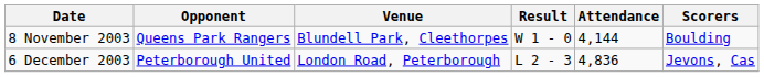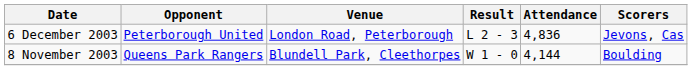 <table class="wikitable">
 <tr>
 <th>Date</th>
 <th>Opponent</th>
 <th>Venue</th>
 <th>Result</th>
 <th>Attendance</th>
 <th>Scorers</th>
 </tr>
 <tr>
+<td>6 December 2003</td>
+<td><a href='#'>Peterborough United</a><br></td>
+<td><a href='#'>London Road</a>, <a href='#'>Peterborough</a></td>
+<td>L 2 - 3</td>
+<td>4,836</td>
+<td><a href='#'>Jevons</a>, <a href='#'>Cas</a></td>
+</tr>
+<tr>
 <td>8 November 2003</td>
 <td><a href='#'>Queens Park Rangers</a><br></td>
 <td><a href='#'>Blundell Park</a>, <a href='#'>Cleethorpes</a></td>
 <td>W 1 - 0</td>
 <td>4,144</td>
 <td><a href='#'>Boulding</a></td>
 </tr>
 <tr>
-<td>6 December 2003</td>
-<td><a href='#'>Peterborough United</a><br></td>
-<td><a href='#'>London Road</a>, <a href='#'>Peterborough</a></td>
-<td>L 2 - 3</td>
-<td>4,836</td>
-<td><a href='#'>Jevons</a>, <a href='#'>Cas</a></td>
-</tr>
-<tr>
 </tr>
 </table>
